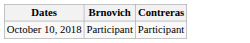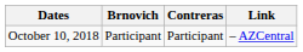 <table class="wikitable" style="text-align:center">
 <tr>
 <th>Dates</th>
 <th>Brnovich</th>
 <th>Contreras</th>
+<th>Link</th>
 </tr>
 <tr>
 <td>October 10, 2018</td>
 <td>Participant</td>
 <td>Participant</td>
+<td align="left"> – <a href='#'>AZCentral</a></td>
 </tr>
 </table>
